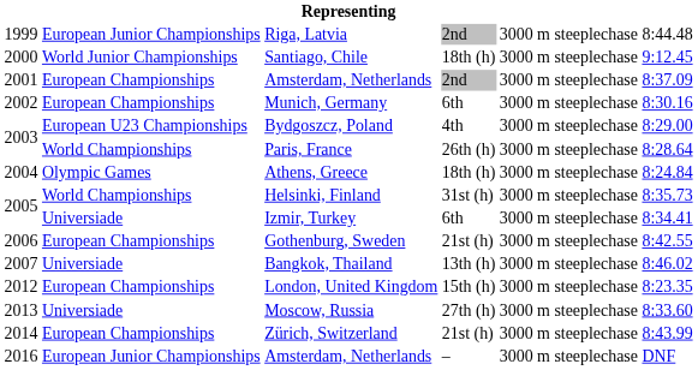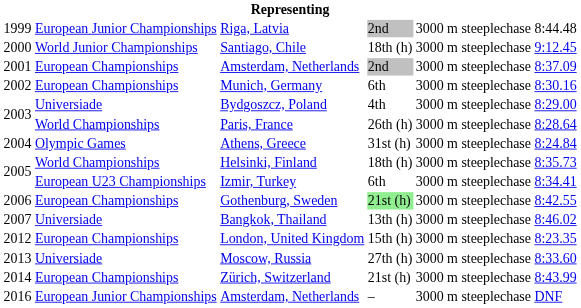 <table>
 <tr>
 <th colspan="6">Representing </th>
 </tr>
 <tr>
 <td>1999</td>
 <td><a href='#'>European Junior Championships</a></td>
 <td><a href='#'>Riga, Latvia</a></td>
 <td bgcolor=silver>2nd</td>
 <td>3000 m steeplechase</td>
 <td>8:44.48</td>
 </tr>
 <tr>
 <td>2000</td>
 <td><a href='#'>World Junior Championships</a></td>
 <td><a href='#'>Santiago, Chile</a></td>
 <td>18th (h)</td>
 <td>3000 m steeplechase</td>
 <td><a href='#'>9:12.45</a></td>
 </tr>
 <tr>
 <td>2001</td>
 <td><a href='#'>European Championships</a></td>
 <td><a href='#'>Amsterdam, Netherlands</a></td>
 <td bgcolor=silver>2nd</td>
 <td>3000 m steeplechase</td>
 <td><a href='#'>8:37.09</a></td>
 </tr>
 <tr>
 <td>2002</td>
 <td><a href='#'>European Championships</a></td>
 <td><a href='#'>Munich, Germany</a></td>
 <td>6th</td>
 <td>3000 m steeplechase</td>
 <td><a href='#'>8:30.16</a></td>
 </tr>
 <tr>
 <td rowspan=2>2003</td>
-<td><a href='#'>European U23 Championships</a></td>
+<td><a href='#'>Universiade</a></td>
 <td><a href='#'>Bydgoszcz, Poland</a></td>
 <td>4th</td>
 <td>3000 m steeplechase</td>
 <td><a href='#'>8:29.00</a></td>
 </tr>
 <tr>
 <td><a href='#'>World Championships</a></td>
 <td><a href='#'>Paris, France</a></td>
 <td>26th (h)</td>
 <td>3000 m steeplechase</td>
 <td><a href='#'>8:28.64</a></td>
 </tr>
 <tr>
 <td>2004</td>
 <td><a href='#'>Olympic Games</a></td>
 <td><a href='#'>Athens, Greece</a></td>
-<td>18th (h)</td>
+<td>31st (h)</td>
 <td>3000 m steeplechase</td>
 <td><a href='#'>8:24.84</a></td>
 </tr>
 <tr>
 <td rowspan=2>2005</td>
 <td><a href='#'>World Championships</a></td>
 <td><a href='#'>Helsinki, Finland</a></td>
-<td>31st (h)</td>
+<td>18th (h)</td>
 <td>3000 m steeplechase</td>
 <td><a href='#'>8:35.73</a></td>
 </tr>
 <tr>
-<td><a href='#'>Universiade</a></td>
+<td><a href='#'>European U23 Championships</a></td>
 <td><a href='#'>Izmir, Turkey</a></td>
 <td>6th</td>
 <td>3000 m steeplechase</td>
 <td><a href='#'>8:34.41</a></td>
 </tr>
 <tr>
 <td>2006</td>
 <td><a href='#'>European Championships</a></td>
 <td><a href='#'>Gothenburg, Sweden</a></td>
-<td>21st (h)</td>
+<td style="background: lightgreen;">21st (h)</td>
 <td>3000 m steeplechase</td>
 <td><a href='#'>8:42.55</a></td>
 </tr>
 <tr>
 <td>2007</td>
 <td><a href='#'>Universiade</a></td>
 <td><a href='#'>Bangkok, Thailand</a></td>
 <td>13th (h)</td>
 <td>3000 m steeplechase</td>
 <td><a href='#'>8:46.02</a></td>
 </tr>
 <tr>
 <td>2012</td>
 <td><a href='#'>European Championships</a></td>
 <td><a href='#'>London, United Kingdom</a></td>
 <td>15th (h)</td>
 <td>3000 m steeplechase</td>
 <td><a href='#'>8:23.35</a></td>
 </tr>
 <tr>
 <td>2013</td>
 <td><a href='#'>Universiade</a></td>
 <td><a href='#'>Moscow, Russia</a></td>
 <td>27th (h)</td>
 <td>3000 m steeplechase</td>
 <td><a href='#'>8:33.60</a></td>
 </tr>
 <tr>
 <td>2014</td>
 <td><a href='#'>European Championships</a></td>
 <td><a href='#'>Zürich, Switzerland</a></td>
 <td>21st (h)</td>
 <td>3000 m steeplechase</td>
 <td><a href='#'>8:43.99</a></td>
 </tr>
 <tr>
 <td>2016</td>
 <td><a href='#'>European Junior Championships</a></td>
 <td><a href='#'>Amsterdam, Netherlands</a></td>
 <td>–</td>
 <td>3000 m steeplechase</td>
 <td><a href='#'>DNF</a></td>
 </tr>
 </table>
